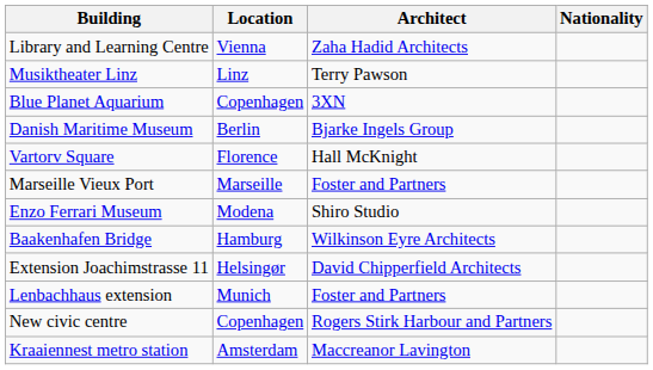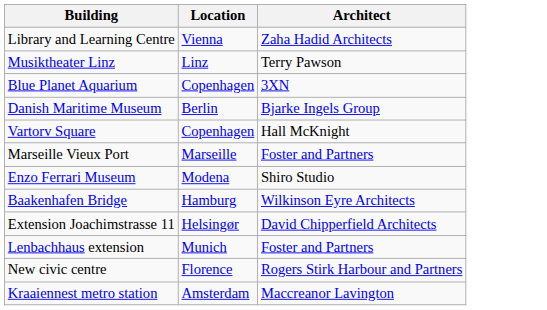 <table class="wikitable" border="1">
 <tr>
 <th header 1>Building</th>
 <th header 2>Location</th>
 <th header 3>Architect</th>
-<th header 4>Nationality</th>
 </tr>
 <tr>
 <td row 1, cell 1>Library and Learning Centre</td>
 <td row 1, cell 2><a href='#'>Vienna</a><br></td>
 <td row 1, cell 3><a href='#'>Zaha Hadid Architects</a></td>
-<td row 1, cell 4></td>
 </tr>
 <tr>
 <td row 2, cell 1><a href='#'>Musiktheater Linz</a></td>
 <td row 2, cell 2><a href='#'>Linz</a><br></td>
 <td row 2, cell 3>Terry Pawson</td>
-<td row 2, cell 4></td>
 </tr>
 <tr>
 <td row 3, cell 1><a href='#'>Blue Planet Aquarium</a></td>
 <td row 3, cell 2><a href='#'>Copenhagen</a><br> </td>
 <td row 3, cell 3><a href='#'>3XN</a></td>
-<td row 3, cell 4></td>
 </tr>
 <tr>
 <td row 4, cell 1><a href='#'>Danish Maritime Museum</a></td>
 <td row 8, cell 2><a href='#'>Berlin</a><br></td>
 <td row 4, cell 3><a href='#'>Bjarke Ingels Group</a></td>
-<td row 4, cell 4></td>
 </tr>
 <tr>
 <td row 5, cell 1><a href='#'>Vartorv Square</a></td>
-<td row 8, cell 2><a href='#'>Florence</a><br></td>
+<td row 5, cell 2><a href='#'>Copenhagen</a><br></td>
 <td row 5, cell 3>Hall McKnight</td>
-<td row 5, cell 4></td>
 </tr>
 <tr>
 <td row 6, cell 1>Marseille Vieux Port</td>
 <td row 6, cell 2><a href='#'>Marseille</a><br></td>
 <td row 6, cell 3><a href='#'>Foster and Partners</a></td>
-<td row 6, cell 4></td>
 </tr>
 <tr>
 <td row 7, cell 1><a href='#'>Enzo Ferrari Museum</a></td>
 <td row 7, cell 2><a href='#'>Modena</a><br></td>
 <td row 7, cell 3>Shiro Studio</td>
-<td row 7, cell 4></td>
 </tr>
 <tr>
 <td row 8, cell 1><a href='#'>Baakenhafen Bridge</a></td>
 <td row 8, cell 2><a href='#'>Hamburg</a><br> </td>
 <td row 8, cell 3><a href='#'>Wilkinson Eyre Architects</a></td>
-<td row 8, cell 4></td>
 </tr>
 <tr>
 <td row 8, cell 1>Extension Joachimstrasse 11</td>
 <td row 4, cell 2><a href='#'>Helsingør</a><br></td>
 <td row 8, cell 3><a href='#'>David Chipperfield Architects</a></td>
-<td row 8, cell 4></td>
 </tr>
 <tr>
 <td row 8, cell 1><a href='#'>Lenbachhaus</a> extension</td>
 <td row 8, cell 2><a href='#'>Munich</a><br></td>
 <td row 8, cell 3><a href='#'>Foster and Partners</a></td>
-<td row 8, cell 4></td>
 </tr>
 <tr>
 <td row 8, cell 1>New civic centre</td>
-<td row 5, cell 2><a href='#'>Copenhagen</a><br></td>
+<td row 8, cell 2><a href='#'>Florence</a><br></td>
 <td row 8, cell 3><a href='#'>Rogers Stirk Harbour and Partners</a></td>
-<td row 8, cell 4></td>
 </tr>
 <tr>
 <td row 8, cell 1><a href='#'>Kraaiennest metro station</a></td>
 <td row 8, cell 2><a href='#'>Amsterdam</a><br></td>
 <td row 8, cell 3><a href='#'>Maccreanor Lavington</a></td>
-<td row 8, cell 4></td>
 </tr>
 </table>
